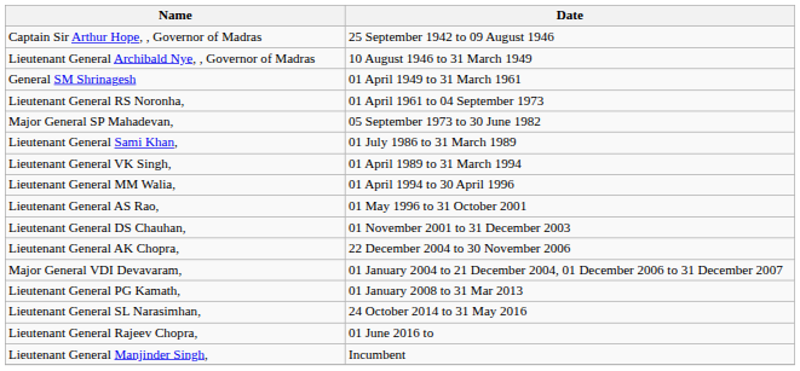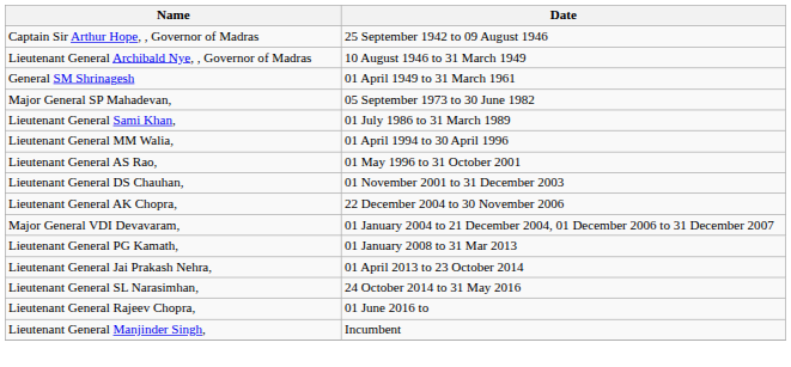 <table class="wikitable">
 <tr>
 <th scope="col" style="width: 400px;">Name</th>
 <th scope="col" style="width: 530px;">Date</th>
 </tr>
 <tr>
 <td>Captain Sir <a href='#'>Arthur Hope</a>, , Governor of Madras</td>
 <td>25 September 1942 to 09 August 1946</td>
 </tr>
 <tr>
 <td>Lieutenant General <a href='#'>Archibald Nye</a>, , Governor of Madras</td>
 <td>10 August 1946 to 31 March 1949</td>
 </tr>
 <tr>
 <td>General <a href='#'>SM Shrinagesh</a></td>
 <td>01 April 1949 to 31 March 1961</td>
 </tr>
 <tr>
-<td>Lieutenant General RS Noronha, </td>
-<td>01 April 1961 to 04 September 1973</td>
-</tr>
-<tr>
 <td>Major General SP Mahadevan, </td>
 <td>05 September 1973 to 30 June 1982</td>
 </tr>
 <tr>
 <td>Lieutenant General <a href='#'>Sami Khan</a>, </td>
 <td>01 July 1986 to 31 March 1989</td>
-</tr>
-<tr>
-<td>Lieutenant General VK Singh, </td>
-<td>01 April 1989 to 31 March 1994</td>
 </tr>
 <tr>
 <td>Lieutenant General MM Walia, </td>
 <td>01 April 1994 to 30 April 1996</td>
 </tr>
 <tr>
 <td>Lieutenant General AS Rao, </td>
 <td>01 May 1996 to 31 October 2001</td>
 </tr>
 <tr>
 <td>Lieutenant General DS Chauhan, </td>
 <td>01 November 2001 to 31 December 2003</td>
 </tr>
 <tr>
 <td>Lieutenant General AK Chopra, </td>
 <td>22 December 2004 to 30 November 2006</td>
 </tr>
 <tr>
 <td>Major General VDI Devavaram, </td>
 <td>01 January 2004 to 21 December 2004, 01 December 2006 to 31 December 2007</td>
 </tr>
 <tr>
 <td>Lieutenant General PG Kamath, </td>
 <td>01 January 2008 to 31 Mar 2013</td>
 </tr>
 <tr>
+<td>Lieutenant General Jai Prakash Nehra, </td>
+<td>01 April 2013 to 23 October 2014</td>
+</tr>
+<tr>
 <td>Lieutenant General SL Narasimhan, </td>
 <td>24 October 2014 to 31 May 2016</td>
 </tr>
 <tr>
 <td>Lieutenant General Rajeev Chopra, </td>
 <td>01 June 2016 to</td>
 </tr>
 <tr>
 <td>Lieutenant General <a href='#'>Manjinder Singh</a>, </td>
 <td>Incumbent</td>
 </tr>
 <tr>
 </tr>
 </table>
